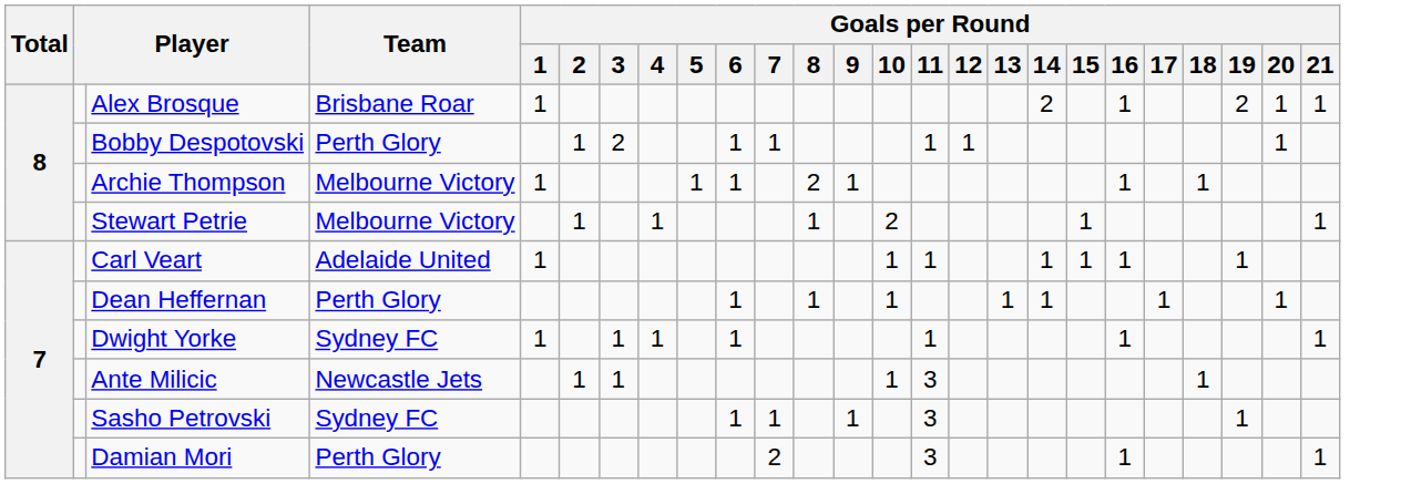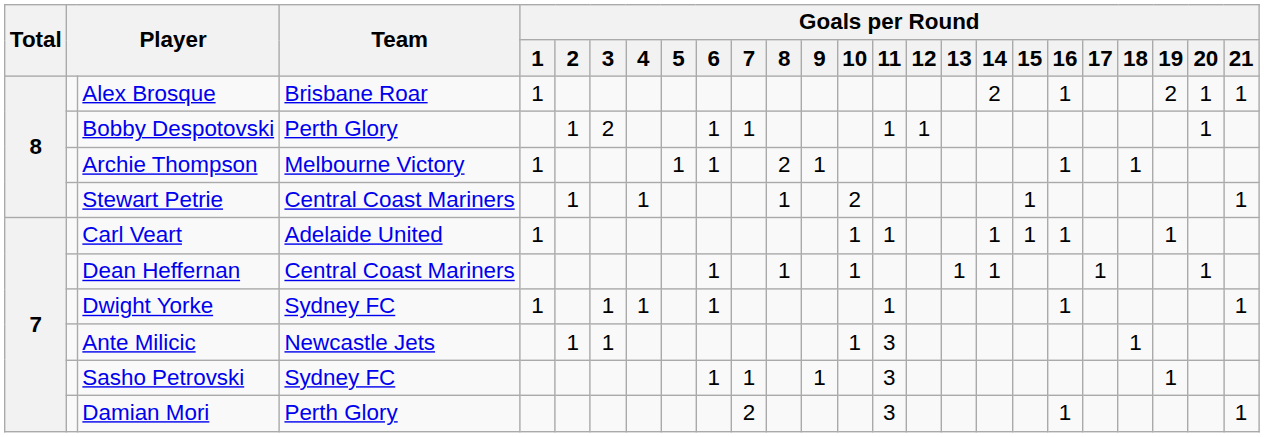 <table class="wikitable" style="text-align:center">
 <tr>
 <th rowspan=2>Total</th>
 <th rowspan=2 colspan=2>Player</th>
 <th rowspan=2>Team</th>
 <th colspan="25">Goals per Round</th>
 </tr>
 <tr>
 <th> 1 </th>
 <th> 2 </th>
 <th> 3 </th>
 <th> 4 </th>
 <th> 5 </th>
 <th> 6 </th>
 <th> 7 </th>
 <th> 8 </th>
 <th> 9 </th>
 <th>10</th>
 <th>11</th>
 <th>12</th>
 <th>13</th>
 <th>14</th>
 <th>15</th>
 <th>16</th>
 <th>17</th>
 <th>18</th>
 <th>19</th>
 <th>20</th>
 <th>21</th>
 </tr>
 <tr>
 <th rowspan=4>8</th>
 <td></td>
 <td style="text-align:left;"><a href='#'>Alex Brosque</a></td>
 <td style="text-align:left;"><a href='#'>Brisbane Roar</a></td>
 <td>1</td>
 <td></td>
 <td></td>
 <td></td>
 <td></td>
 <td></td>
 <td></td>
 <td></td>
 <td></td>
 <td></td>
 <td></td>
 <td></td>
 <td></td>
 <td>2</td>
 <td></td>
 <td>1</td>
 <td></td>
 <td></td>
 <td>2</td>
 <td>1</td>
 <td>1</td>
 </tr>
 <tr>
 <td></td>
 <td style="text-align:left;"><a href='#'>Bobby Despotovski</a></td>
 <td style="text-align:left;"><a href='#'>Perth Glory</a></td>
 <td></td>
 <td>1</td>
 <td>2</td>
 <td></td>
 <td></td>
 <td>1</td>
 <td>1</td>
 <td></td>
 <td></td>
 <td></td>
 <td>1</td>
 <td>1</td>
 <td></td>
 <td></td>
 <td></td>
 <td></td>
 <td></td>
 <td></td>
 <td></td>
 <td>1</td>
 <td></td>
 </tr>
 <tr>
 <td></td>
 <td style="text-align:left;"><a href='#'>Archie Thompson</a></td>
 <td style="text-align:left;"><a href='#'>Melbourne Victory</a></td>
 <td>1</td>
 <td></td>
 <td></td>
 <td></td>
 <td>1</td>
 <td>1</td>
 <td></td>
 <td>2</td>
 <td>1</td>
 <td></td>
 <td></td>
 <td></td>
 <td></td>
 <td></td>
 <td></td>
 <td>1</td>
 <td></td>
 <td>1</td>
 <td></td>
 <td></td>
 <td></td>
 </tr>
 <tr>
 <td></td>
 <td style="text-align:left;"><a href='#'>Stewart Petrie</a></td>
-<td style="text-align:left;"><a href='#'>Melbourne Victory</a></td>
+<td style="text-align:left;"><a href='#'>Central Coast Mariners</a></td>
 <td></td>
 <td>1</td>
 <td></td>
 <td>1</td>
 <td></td>
 <td></td>
 <td></td>
 <td>1</td>
 <td></td>
 <td>2</td>
 <td></td>
 <td></td>
 <td></td>
 <td></td>
 <td>1</td>
 <td></td>
 <td></td>
 <td></td>
 <td></td>
 <td></td>
 <td>1</td>
 </tr>
 <tr>
 <th rowspan=6>7</th>
 <td></td>
 <td style="text-align:left;"><a href='#'>Carl Veart</a></td>
 <td style="text-align:left;"><a href='#'>Adelaide United</a></td>
 <td>1</td>
 <td></td>
 <td></td>
 <td></td>
 <td></td>
 <td></td>
 <td></td>
 <td></td>
 <td></td>
 <td>1</td>
 <td>1</td>
 <td></td>
 <td></td>
 <td>1</td>
 <td>1</td>
 <td>1</td>
 <td></td>
 <td></td>
 <td>1</td>
 <td></td>
 <td></td>
 </tr>
 <tr>
 <td></td>
 <td style="text-align:left;"><a href='#'>Dean Heffernan</a></td>
-<td style="text-align:left;"><a href='#'>Perth Glory</a></td>
+<td style="text-align:left;"><a href='#'>Central Coast Mariners</a></td>
 <td></td>
 <td></td>
 <td></td>
 <td></td>
 <td></td>
 <td>1</td>
 <td></td>
 <td>1</td>
 <td></td>
 <td>1</td>
 <td></td>
 <td></td>
 <td>1</td>
 <td>1</td>
 <td></td>
 <td></td>
 <td>1</td>
 <td></td>
 <td></td>
 <td>1</td>
 <td></td>
 </tr>
 <tr>
 <td></td>
 <td style="text-align:left;"><a href='#'>Dwight Yorke</a></td>
 <td style="text-align:left;"><a href='#'>Sydney FC</a></td>
 <td>1</td>
 <td></td>
 <td>1</td>
 <td>1</td>
 <td></td>
 <td>1</td>
 <td></td>
 <td></td>
 <td></td>
 <td></td>
 <td>1</td>
 <td></td>
 <td></td>
 <td></td>
 <td></td>
 <td>1</td>
 <td></td>
 <td></td>
 <td></td>
 <td></td>
 <td>1</td>
 </tr>
 <tr>
 <td></td>
 <td style="text-align:left;"><a href='#'>Ante Milicic</a></td>
 <td style="text-align:left;"><a href='#'>Newcastle Jets</a></td>
 <td></td>
 <td>1</td>
 <td>1</td>
 <td></td>
 <td></td>
 <td></td>
 <td></td>
 <td></td>
 <td></td>
 <td>1</td>
 <td>3</td>
 <td></td>
 <td></td>
 <td></td>
 <td></td>
 <td></td>
 <td></td>
 <td>1</td>
 <td></td>
 <td></td>
 <td></td>
 </tr>
 <tr>
 <td></td>
 <td style="text-align:left;"><a href='#'>Sasho Petrovski</a></td>
 <td style="text-align:left;"><a href='#'>Sydney FC</a></td>
 <td></td>
 <td></td>
 <td></td>
 <td></td>
 <td></td>
 <td>1</td>
 <td>1</td>
 <td></td>
 <td>1</td>
 <td></td>
 <td>3</td>
 <td></td>
 <td></td>
 <td></td>
 <td></td>
 <td></td>
 <td></td>
 <td></td>
 <td>1</td>
 <td></td>
 <td></td>
 </tr>
 <tr>
 <td></td>
 <td style="text-align:left;"><a href='#'>Damian Mori</a></td>
 <td style="text-align:left;"><a href='#'>Perth Glory</a></td>
 <td></td>
 <td></td>
 <td></td>
 <td></td>
 <td></td>
 <td></td>
 <td>2</td>
 <td></td>
 <td></td>
 <td></td>
 <td>3</td>
 <td></td>
 <td></td>
 <td></td>
 <td></td>
 <td>1</td>
 <td></td>
 <td></td>
 <td></td>
 <td></td>
 <td>1</td>
 </tr>
 </table>
